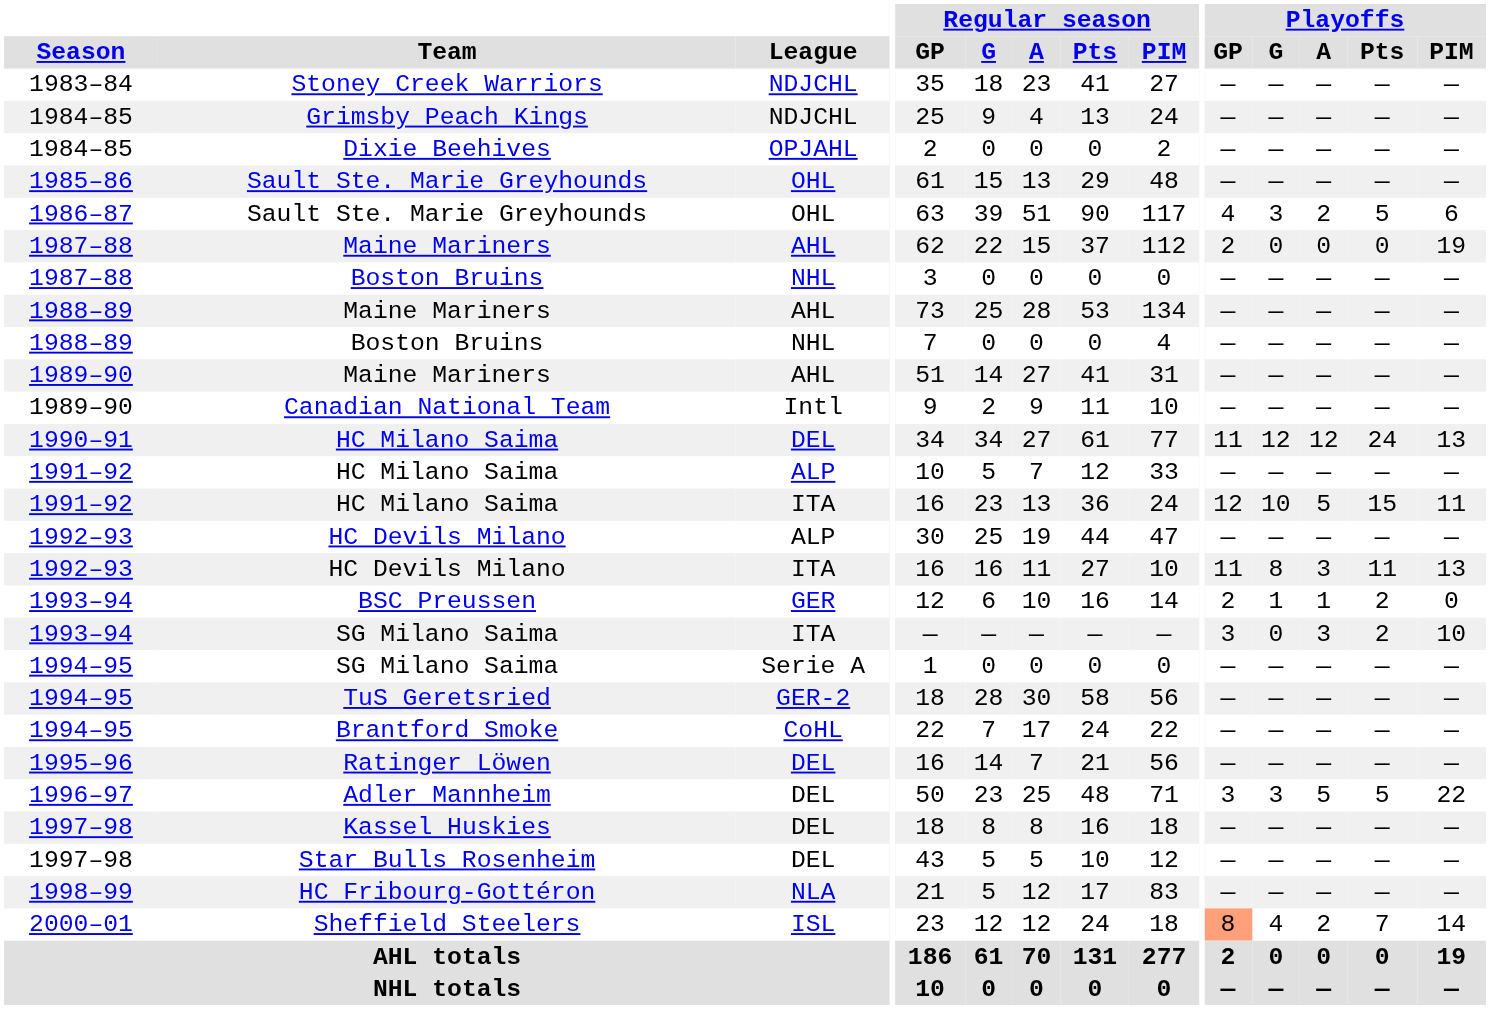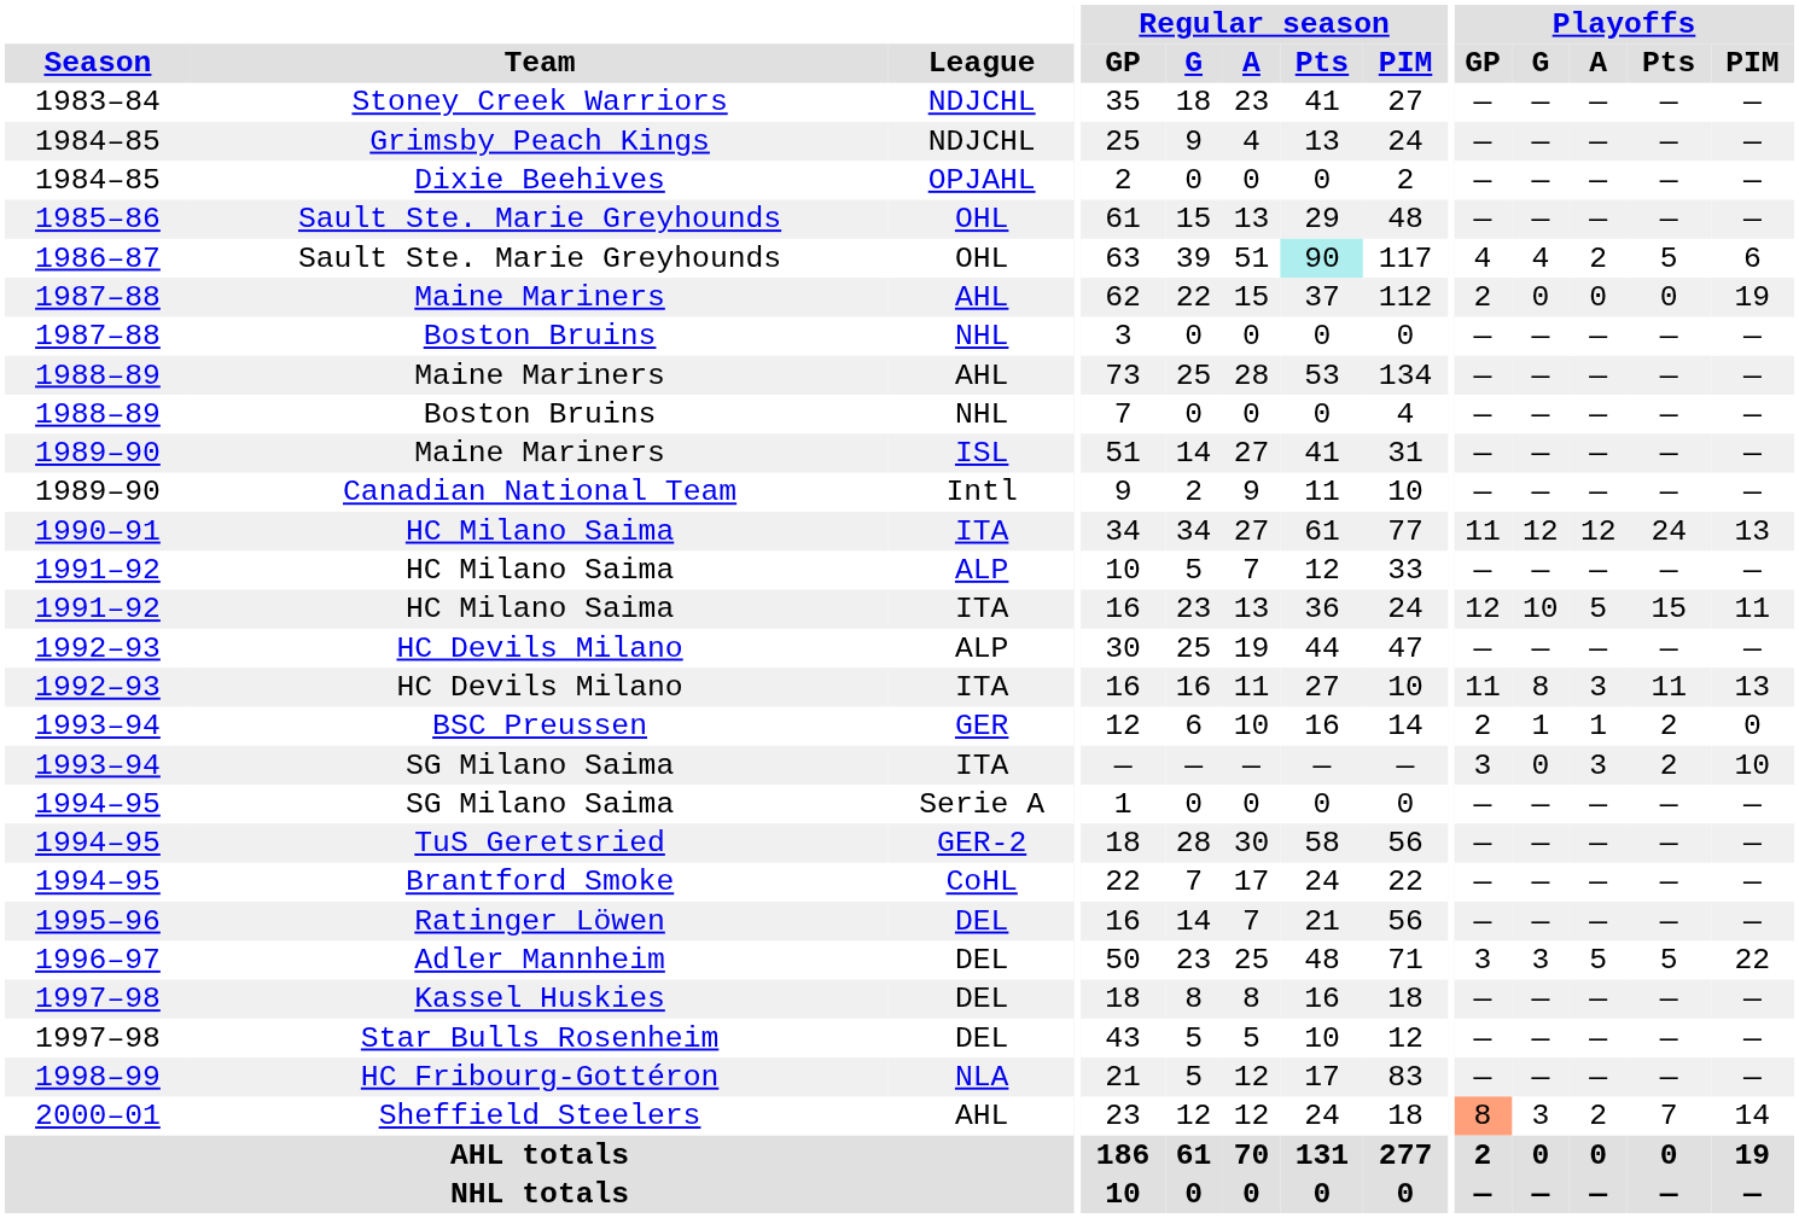 <table border="0" cellpadding="1" cellspacing="0" style="text-align:center; width:60em">
 <tr bgcolor="#e0e0e0">
 <th colspan="3" bgcolor="#ffffff"></th>
 <th rowspan="100" bgcolor="#ffffff"></th>
 <th colspan="5"><a href='#'>Regular season</a></th>
 <th rowspan="100" bgcolor="#ffffff"></th>
 <th colspan="5"><a href='#'>Playoffs</a></th>
 </tr>
 <tr bgcolor="#e0e0e0">
 <th><a href='#'>Season</a></th>
 <th>Team</th>
 <th>League</th>
 <th>GP</th>
 <th><a href='#'>G</a></th>
 <th><a href='#'>A</a></th>
 <th><a href='#'>Pts</a></th>
 <th><a href='#'>PIM</a></th>
 <th>GP</th>
 <th>G</th>
 <th>A</th>
 <th>Pts</th>
 <th>PIM</th>
 </tr>
 <tr>
 <td>1983–84</td>
 <td><a href='#'>Stoney Creek Warriors</a></td>
 <td><a href='#'>NDJCHL</a></td>
 <td>35</td>
 <td>18</td>
 <td>23</td>
 <td>41</td>
 <td>27</td>
 <td>—</td>
 <td>—</td>
 <td>—</td>
 <td>—</td>
 <td>—</td>
 </tr>
 <tr bgcolor="#f0f0f0">
 <td>1984–85</td>
 <td><a href='#'>Grimsby Peach Kings</a></td>
 <td>NDJCHL</td>
 <td>25</td>
 <td>9</td>
 <td>4</td>
 <td>13</td>
 <td>24</td>
 <td>—</td>
 <td>—</td>
 <td>—</td>
 <td>—</td>
 <td>—</td>
 </tr>
 <tr>
 <td>1984–85</td>
 <td><a href='#'>Dixie Beehives</a></td>
 <td><a href='#'>OPJAHL</a></td>
 <td>2</td>
 <td>0</td>
 <td>0</td>
 <td>0</td>
 <td>2</td>
 <td>—</td>
 <td>—</td>
 <td>—</td>
 <td>—</td>
 <td>—</td>
 </tr>
 <tr bgcolor="#f0f0f0">
 <td><a href='#'>1985–86</a></td>
 <td><a href='#'>Sault Ste. Marie Greyhounds</a></td>
 <td><a href='#'>OHL</a></td>
 <td>61</td>
 <td>15</td>
 <td>13</td>
 <td>29</td>
 <td>48</td>
 <td>—</td>
 <td>—</td>
 <td>—</td>
 <td>—</td>
 <td>—</td>
 </tr>
 <tr>
 <td><a href='#'>1986–87</a></td>
 <td>Sault Ste. Marie Greyhounds</td>
 <td>OHL</td>
 <td>63</td>
 <td>39</td>
 <td>51</td>
-<td>90</td>
+<td style="background: paleturquoise;">90</td>
 <td>117</td>
 <td>4</td>
-<td>3</td>
+<td>4</td>
 <td>2</td>
 <td>5</td>
 <td>6</td>
 </tr>
 <tr bgcolor="#f0f0f0">
 <td><a href='#'>1987–88</a></td>
 <td><a href='#'>Maine Mariners</a></td>
 <td><a href='#'>AHL</a></td>
 <td>62</td>
 <td>22</td>
 <td>15</td>
 <td>37</td>
 <td>112</td>
 <td>2</td>
 <td>0</td>
 <td>0</td>
 <td>0</td>
 <td>19</td>
 </tr>
 <tr>
 <td><a href='#'>1987–88</a></td>
 <td><a href='#'>Boston Bruins</a></td>
 <td><a href='#'>NHL</a></td>
 <td>3</td>
 <td>0</td>
 <td>0</td>
 <td>0</td>
 <td>0</td>
 <td>—</td>
 <td>—</td>
 <td>—</td>
 <td>—</td>
 <td>—</td>
 </tr>
 <tr bgcolor="#f0f0f0">
 <td><a href='#'>1988–89</a></td>
 <td>Maine Mariners</td>
 <td>AHL</td>
 <td>73</td>
 <td>25</td>
 <td>28</td>
 <td>53</td>
 <td>134</td>
 <td>—</td>
 <td>—</td>
 <td>—</td>
 <td>—</td>
 <td>—</td>
 </tr>
 <tr>
 <td><a href='#'>1988–89</a></td>
 <td>Boston Bruins</td>
 <td>NHL</td>
 <td>7</td>
 <td>0</td>
 <td>0</td>
 <td>0</td>
 <td>4</td>
 <td>—</td>
 <td>—</td>
 <td>—</td>
 <td>—</td>
 <td>—</td>
 </tr>
 <tr bgcolor="#f0f0f0">
 <td><a href='#'>1989–90</a></td>
 <td>Maine Mariners</td>
-<td>AHL</td>
+<td><a href='#'>ISL</a></td>
 <td>51</td>
 <td>14</td>
 <td>27</td>
 <td>41</td>
 <td>31</td>
 <td>—</td>
 <td>—</td>
 <td>—</td>
 <td>—</td>
 <td>—</td>
 </tr>
 <tr>
 <td>1989–90</td>
 <td><a href='#'>Canadian National Team</a></td>
 <td>Intl</td>
 <td>9</td>
 <td>2</td>
 <td>9</td>
 <td>11</td>
 <td>10</td>
 <td>—</td>
 <td>—</td>
 <td>—</td>
 <td>—</td>
 <td>—</td>
 </tr>
 <tr bgcolor="#f0f0f0">
 <td><a href='#'>1990–91</a></td>
 <td><a href='#'>HC Milano Saima</a></td>
-<td><a href='#'>DEL</a></td>
+<td><a href='#'>ITA</a></td>
 <td>34</td>
 <td>34</td>
 <td>27</td>
 <td>61</td>
 <td>77</td>
 <td>11</td>
 <td>12</td>
 <td>12</td>
 <td>24</td>
 <td>13</td>
 </tr>
 <tr>
 <td><a href='#'>1991–92</a></td>
 <td>HC Milano Saima</td>
 <td><a href='#'>ALP</a></td>
 <td>10</td>
 <td>5</td>
 <td>7</td>
 <td>12</td>
 <td>33</td>
 <td>—</td>
 <td>—</td>
 <td>—</td>
 <td>—</td>
 <td>—</td>
 </tr>
 <tr bgcolor="#f0f0f0">
 <td><a href='#'>1991–92</a></td>
 <td>HC Milano Saima</td>
 <td>ITA</td>
 <td>16</td>
 <td>23</td>
 <td>13</td>
 <td>36</td>
 <td>24</td>
 <td>12</td>
 <td>10</td>
 <td>5</td>
 <td>15</td>
 <td>11</td>
 </tr>
 <tr>
 <td><a href='#'>1992–93</a></td>
 <td><a href='#'>HC Devils Milano</a></td>
 <td>ALP</td>
 <td>30</td>
 <td>25</td>
 <td>19</td>
 <td>44</td>
 <td>47</td>
 <td>—</td>
 <td>—</td>
 <td>—</td>
 <td>—</td>
 <td>—</td>
 </tr>
 <tr bgcolor="#f0f0f0">
 <td><a href='#'>1992–93</a></td>
 <td>HC Devils Milano</td>
 <td>ITA</td>
 <td>16</td>
 <td>16</td>
 <td>11</td>
 <td>27</td>
 <td>10</td>
 <td>11</td>
 <td>8</td>
 <td>3</td>
 <td>11</td>
 <td>13</td>
 </tr>
 <tr>
 <td><a href='#'>1993–94</a></td>
 <td><a href='#'>BSC Preussen</a></td>
 <td><a href='#'>GER</a></td>
 <td>12</td>
 <td>6</td>
 <td>10</td>
 <td>16</td>
 <td>14</td>
 <td>2</td>
 <td>1</td>
 <td>1</td>
 <td>2</td>
 <td>0</td>
 </tr>
 <tr bgcolor="#f0f0f0">
 <td><a href='#'>1993–94</a></td>
 <td>SG Milano Saima</td>
 <td>ITA</td>
 <td>—</td>
 <td>—</td>
 <td>—</td>
 <td>—</td>
 <td>—</td>
 <td>3</td>
 <td>0</td>
 <td>3</td>
 <td>2</td>
 <td>10</td>
 </tr>
 <tr>
 <td><a href='#'>1994–95</a></td>
 <td>SG Milano Saima</td>
 <td>Serie A</td>
 <td>1</td>
 <td>0</td>
 <td>0</td>
 <td>0</td>
 <td>0</td>
 <td>—</td>
 <td>—</td>
 <td>—</td>
 <td>—</td>
 <td>—</td>
 </tr>
 <tr bgcolor="#f0f0f0">
 <td><a href='#'>1994–95</a></td>
 <td><a href='#'>TuS Geretsried</a></td>
 <td><a href='#'>GER-2</a></td>
 <td>18</td>
 <td>28</td>
 <td>30</td>
 <td>58</td>
 <td>56</td>
 <td>—</td>
 <td>—</td>
 <td>—</td>
 <td>—</td>
 <td>—</td>
 </tr>
 <tr>
 <td><a href='#'>1994–95</a></td>
 <td><a href='#'>Brantford Smoke</a></td>
 <td><a href='#'>CoHL</a></td>
 <td>22</td>
 <td>7</td>
 <td>17</td>
 <td>24</td>
 <td>22</td>
 <td>—</td>
 <td>—</td>
 <td>—</td>
 <td>—</td>
 <td>—</td>
 </tr>
 <tr bgcolor="#f0f0f0">
 <td><a href='#'>1995–96</a></td>
 <td><a href='#'>Ratinger Löwen</a></td>
 <td><a href='#'>DEL</a></td>
 <td>16</td>
 <td>14</td>
 <td>7</td>
 <td>21</td>
 <td>56</td>
 <td>—</td>
 <td>—</td>
 <td>—</td>
 <td>—</td>
 <td>—</td>
 </tr>
 <tr>
 <td><a href='#'>1996–97</a></td>
 <td><a href='#'>Adler Mannheim</a></td>
 <td>DEL</td>
 <td>50</td>
 <td>23</td>
 <td>25</td>
 <td>48</td>
 <td>71</td>
 <td>3</td>
 <td>3</td>
 <td>5</td>
 <td>5</td>
 <td>22</td>
 </tr>
 <tr bgcolor="#f0f0f0">
 <td><a href='#'>1997–98</a></td>
 <td><a href='#'>Kassel Huskies</a></td>
 <td>DEL</td>
 <td>18</td>
 <td>8</td>
 <td>8</td>
 <td>16</td>
 <td>18</td>
 <td>—</td>
 <td>—</td>
 <td>—</td>
 <td>—</td>
 <td>—</td>
 </tr>
 <tr>
 <td>1997–98</td>
 <td><a href='#'>Star Bulls Rosenheim</a></td>
 <td>DEL</td>
 <td>43</td>
 <td>5</td>
 <td>5</td>
 <td>10</td>
 <td>12</td>
 <td>—</td>
 <td>—</td>
 <td>—</td>
 <td>—</td>
 <td>—</td>
 </tr>
 <tr bgcolor="#f0f0f0">
 <td><a href='#'>1998–99</a></td>
 <td><a href='#'>HC Fribourg-Gottéron</a></td>
 <td><a href='#'>NLA</a></td>
 <td>21</td>
 <td>5</td>
 <td>12</td>
 <td>17</td>
 <td>83</td>
 <td>—</td>
 <td>—</td>
 <td>—</td>
 <td>—</td>
 <td>—</td>
 </tr>
 <tr>
 <td><a href='#'>2000–01</a></td>
 <td><a href='#'>Sheffield Steelers</a></td>
-<td><a href='#'>ISL</a></td>
+<td>AHL</td>
 <td>23</td>
 <td>12</td>
 <td>12</td>
 <td>24</td>
 <td>18</td>
 <td style="background: lightsalmon;">8</td>
-<td>4</td>
+<td>3</td>
 <td>2</td>
 <td>7</td>
 <td>14</td>
 </tr>
 <tr bgcolor="#e0e0e0">
 <th colspan="3">AHL totals</th>
 <th>186</th>
 <th>61</th>
 <th>70</th>
 <th>131</th>
 <th>277</th>
 <th>2</th>
 <th>0</th>
 <th>0</th>
 <th>0</th>
 <th>19</th>
 </tr>
 <tr bgcolor="#e0e0e0">
 <th colspan="3">NHL totals</th>
 <th>10</th>
 <th>0</th>
 <th>0</th>
 <th>0</th>
 <th>0</th>
 <th>—</th>
 <th>—</th>
 <th>—</th>
 <th>—</th>
 <th>—</th>
 </tr>
 </table>
